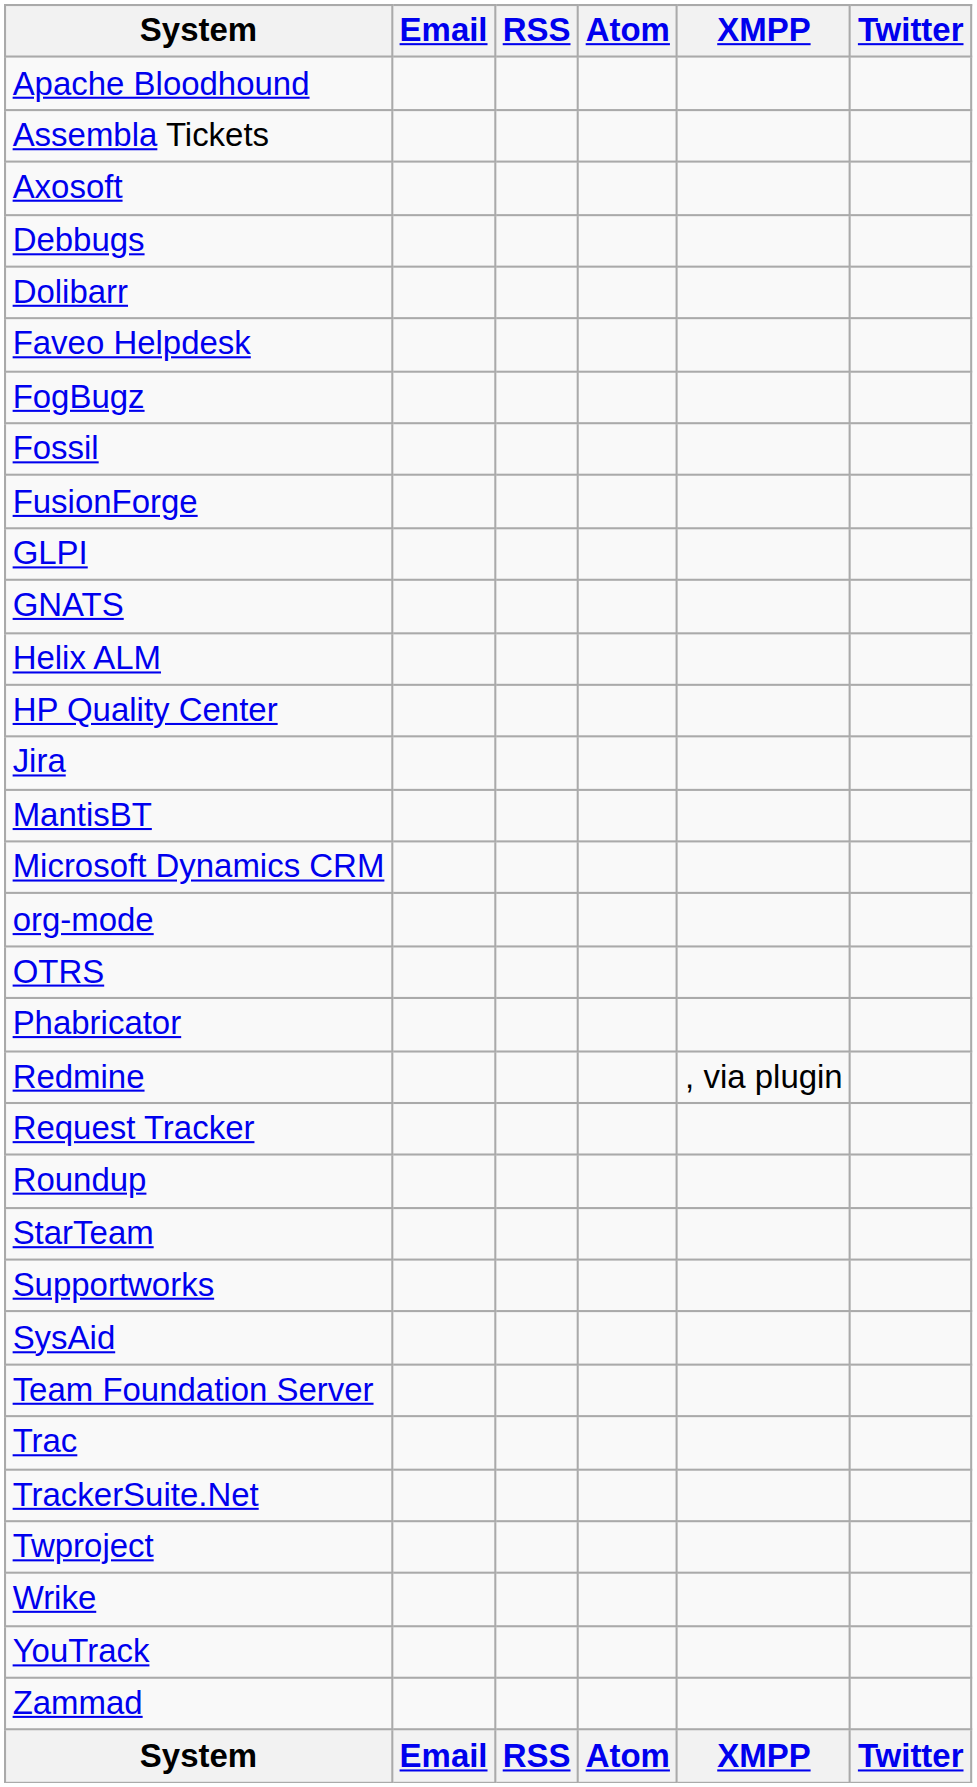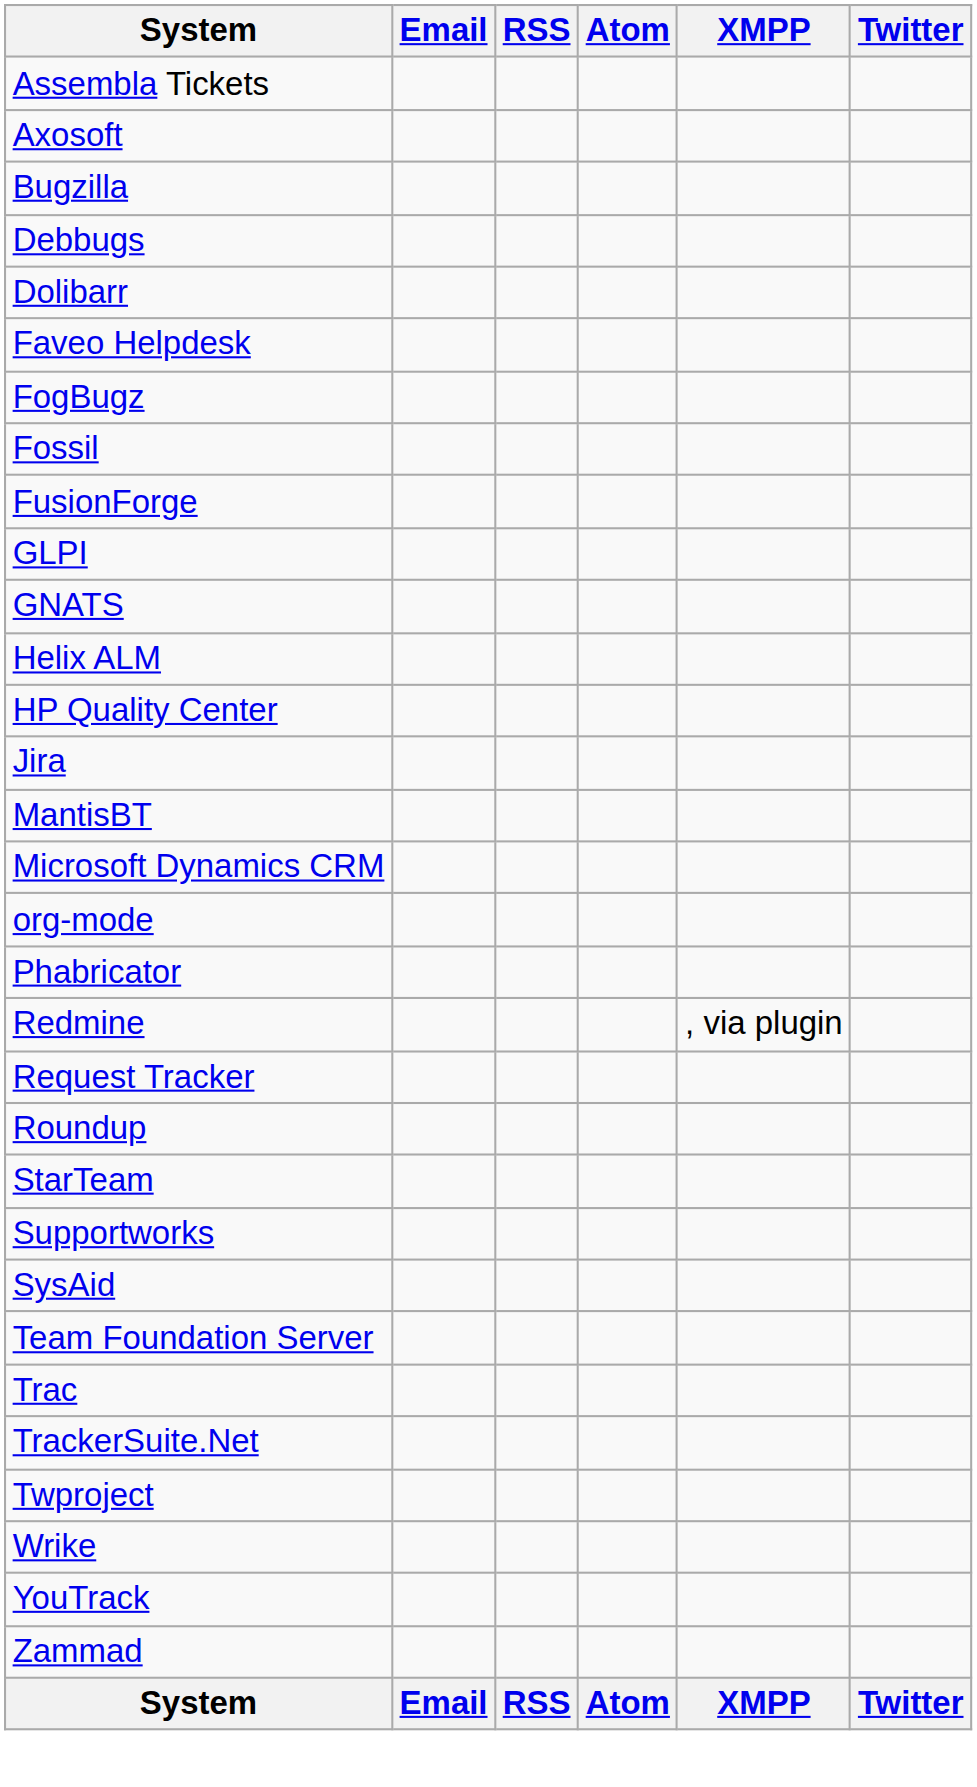 <table class="sortable sort-under wikitable" style="width: auto">
 <tr>
 <th>System</th>
 <th><a href='#'>Email</a></th>
 <th><a href='#'>RSS</a></th>
 <th><a href='#'>Atom</a></th>
 <th><a href='#'>XMPP</a></th>
 <th><a href='#'>Twitter</a></th>
-</tr>
-<tr>
-<td><a href='#'>Apache Bloodhound</a></td>
-<td></td>
-<td></td>
-<td></td>
-<td></td>
-<td></td>
 </tr>
 <tr>
 <td><a href='#'>Assembla</a> Tickets</td>
 <td></td>
 <td></td>
 <td></td>
 <td></td>
 <td></td>
 </tr>
 <tr>
 <td><a href='#'>Axosoft</a></td>
+<td></td>
+<td></td>
+<td></td>
+<td></td>
+<td></td>
+</tr>
+<tr>
+<td><a href='#'>Bugzilla</a></td>
 <td></td>
 <td></td>
 <td></td>
 <td></td>
 <td></td>
 </tr>
 <tr>
 <td><a href='#'>Debbugs</a></td>
 <td></td>
 <td></td>
 <td></td>
 <td></td>
 <td></td>
 </tr>
 <tr>
 <td><a href='#'>Dolibarr</a></td>
 <td></td>
 <td></td>
 <td></td>
 <td></td>
 <td></td>
 </tr>
 <tr>
 <td><a href='#'>Faveo Helpdesk</a></td>
 <td></td>
 <td></td>
 <td></td>
 <td></td>
 <td></td>
 </tr>
 <tr>
 <td><a href='#'>FogBugz</a></td>
 <td></td>
 <td></td>
 <td></td>
 <td></td>
 <td></td>
 </tr>
 <tr>
 <td><a href='#'>Fossil</a></td>
 <td></td>
 <td></td>
 <td></td>
 <td></td>
 <td></td>
 </tr>
 <tr>
 <td><a href='#'>FusionForge</a></td>
 <td></td>
 <td></td>
 <td></td>
 <td></td>
 <td></td>
 </tr>
 <tr>
 <td><a href='#'>GLPI</a></td>
 <td></td>
 <td></td>
 <td></td>
 <td></td>
 <td></td>
 </tr>
 <tr>
 <td><a href='#'>GNATS</a></td>
 <td></td>
 <td></td>
 <td></td>
 <td></td>
 <td></td>
 </tr>
 <tr>
 <td><a href='#'>Helix ALM</a></td>
 <td></td>
 <td></td>
 <td></td>
 <td></td>
 <td></td>
 </tr>
 <tr>
 <td><a href='#'>HP Quality Center</a></td>
 <td></td>
 <td></td>
 <td></td>
 <td></td>
 <td></td>
 </tr>
 <tr>
 <td><a href='#'>Jira</a></td>
 <td></td>
 <td></td>
 <td></td>
 <td></td>
 <td></td>
 </tr>
 <tr>
 <td><a href='#'>MantisBT</a></td>
 <td></td>
 <td></td>
 <td></td>
 <td></td>
 <td></td>
 </tr>
 <tr>
 <td><a href='#'>Microsoft Dynamics CRM</a></td>
 <td></td>
 <td></td>
 <td></td>
 <td></td>
 <td></td>
 </tr>
 <tr>
 <td><a href='#'>org-mode</a></td>
-<td></td>
-<td></td>
-<td></td>
-<td></td>
-<td></td>
-</tr>
-<tr>
-<td><a href='#'>OTRS</a></td>
 <td></td>
 <td></td>
 <td></td>
 <td></td>
 <td></td>
 </tr>
 <tr>
 <td><a href='#'>Phabricator</a></td>
 <td></td>
 <td></td>
 <td></td>
 <td></td>
 <td></td>
 </tr>
 <tr>
 <td><a href='#'>Redmine</a></td>
 <td></td>
 <td></td>
 <td></td>
 <td>, via plugin</td>
 <td></td>
 </tr>
 <tr>
 <td><a href='#'>Request Tracker</a></td>
 <td></td>
 <td></td>
 <td></td>
 <td></td>
 <td></td>
 </tr>
 <tr>
 <td><a href='#'>Roundup</a></td>
 <td></td>
 <td></td>
 <td></td>
 <td></td>
 <td></td>
 </tr>
 <tr>
 <td><a href='#'>StarTeam</a></td>
 <td></td>
 <td></td>
 <td></td>
 <td></td>
 <td></td>
 </tr>
 <tr>
 <td><a href='#'>Supportworks</a></td>
 <td></td>
 <td></td>
 <td></td>
 <td></td>
 <td></td>
 </tr>
 <tr>
 <td><a href='#'>SysAid</a></td>
 <td></td>
 <td></td>
 <td></td>
 <td></td>
 <td></td>
 </tr>
 <tr>
 <td><a href='#'>Team Foundation Server</a></td>
 <td></td>
 <td></td>
 <td></td>
 <td></td>
 <td></td>
 </tr>
 <tr>
 <td><a href='#'>Trac</a></td>
 <td></td>
 <td></td>
 <td></td>
 <td></td>
 <td></td>
 </tr>
 <tr>
 <td><a href='#'>TrackerSuite.Net</a></td>
 <td></td>
 <td></td>
 <td></td>
 <td></td>
 <td></td>
 </tr>
 <tr>
 <td><a href='#'>Twproject</a></td>
 <td></td>
 <td></td>
 <td></td>
 <td></td>
 <td></td>
 </tr>
 <tr>
 <td><a href='#'>Wrike</a></td>
 <td></td>
 <td></td>
 <td></td>
 <td></td>
 <td></td>
 </tr>
 <tr>
 <td><a href='#'>YouTrack</a></td>
 <td></td>
 <td></td>
 <td></td>
 <td></td>
 <td></td>
 </tr>
 <tr>
 <td><a href='#'>Zammad</a></td>
 <td></td>
 <td></td>
 <td></td>
 <td></td>
 <td></td>
 </tr>
 <tr class="sortbottom">
 <th>System</th>
 <th><a href='#'>Email</a></th>
 <th><a href='#'>RSS</a></th>
 <th><a href='#'>Atom</a></th>
 <th><a href='#'>XMPP</a></th>
 <th><a href='#'>Twitter</a></th>
 </tr>
 </table>
